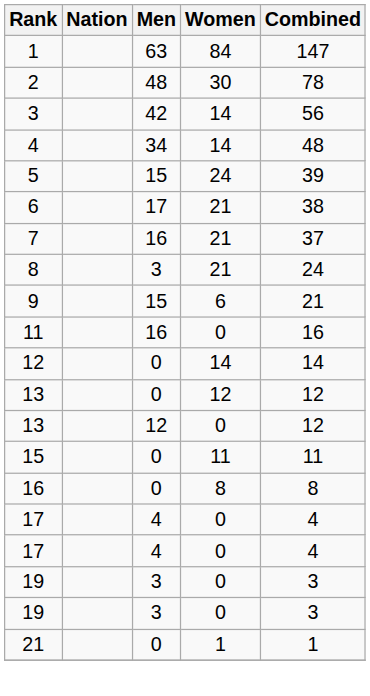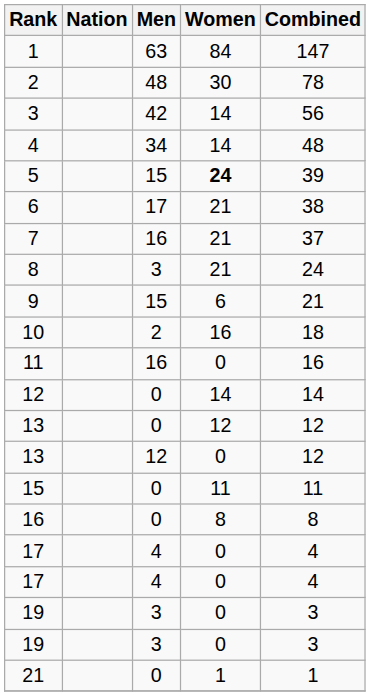 <table class="wikitable sortable" style="text-align:center">
 <tr>
 <th>Rank</th>
 <th>Nation</th>
 <th>Men</th>
 <th>Women</th>
 <th>Combined</th>
 </tr>
 <tr>
 <td>1</td>
 <td align=left></td>
 <td>63</td>
 <td>84</td>
 <td>147</td>
 </tr>
 <tr>
 <td>2</td>
 <td align=left></td>
 <td>48</td>
 <td>30</td>
 <td>78</td>
 </tr>
 <tr>
 <td>3</td>
 <td align=left></td>
 <td>42</td>
 <td>14</td>
 <td>56</td>
 </tr>
 <tr>
 <td>4</td>
 <td align=left></td>
 <td>34</td>
 <td>14</td>
 <td>48</td>
 </tr>
 <tr>
 <td>5</td>
 <td align=left></td>
 <td>15</td>
-<td>24</td>
+<td><strong>24</strong></td>
 <td>39</td>
 </tr>
 <tr>
 <td>6</td>
 <td align=left></td>
 <td>17</td>
 <td>21</td>
 <td>38</td>
 </tr>
 <tr>
 <td>7</td>
 <td align=left></td>
 <td>16</td>
 <td>21</td>
 <td>37</td>
 </tr>
 <tr>
 <td>8</td>
 <td align=left></td>
 <td>3</td>
 <td>21</td>
 <td>24</td>
 </tr>
 <tr>
 <td>9</td>
 <td align=left></td>
 <td>15</td>
 <td>6</td>
 <td>21</td>
+</tr>
+<tr>
+<td>10</td>
+<td align=left></td>
+<td>2</td>
+<td>16</td>
+<td>18</td>
 </tr>
 <tr>
 <td>11</td>
 <td align=left></td>
 <td>16</td>
 <td>0</td>
 <td>16</td>
 </tr>
 <tr>
 <td>12</td>
 <td align=left></td>
 <td>0</td>
 <td>14</td>
 <td>14</td>
 </tr>
 <tr>
 <td>13</td>
 <td align=left></td>
 <td>0</td>
 <td>12</td>
 <td>12</td>
 </tr>
 <tr>
 <td>13</td>
 <td align=left></td>
 <td>12</td>
 <td>0</td>
 <td>12</td>
 </tr>
 <tr>
 <td>15</td>
 <td align=left></td>
 <td>0</td>
 <td>11</td>
 <td>11</td>
 </tr>
 <tr>
 <td>16</td>
 <td align=left></td>
 <td>0</td>
 <td>8</td>
 <td>8</td>
 </tr>
 <tr>
 <td>17</td>
 <td align=left></td>
 <td>4</td>
 <td>0</td>
 <td>4</td>
 </tr>
 <tr>
 <td>17</td>
 <td align=left></td>
 <td>4</td>
 <td>0</td>
 <td>4</td>
 </tr>
 <tr>
 <td>19</td>
 <td align=left></td>
 <td>3</td>
 <td>0</td>
 <td>3</td>
 </tr>
 <tr>
 <td>19</td>
 <td align=left></td>
 <td>3</td>
 <td>0</td>
 <td>3</td>
 </tr>
 <tr>
 <td>21</td>
 <td align=left></td>
 <td>0</td>
 <td>1</td>
 <td>1</td>
 </tr>
 <tr>
 </tr>
 </table>
